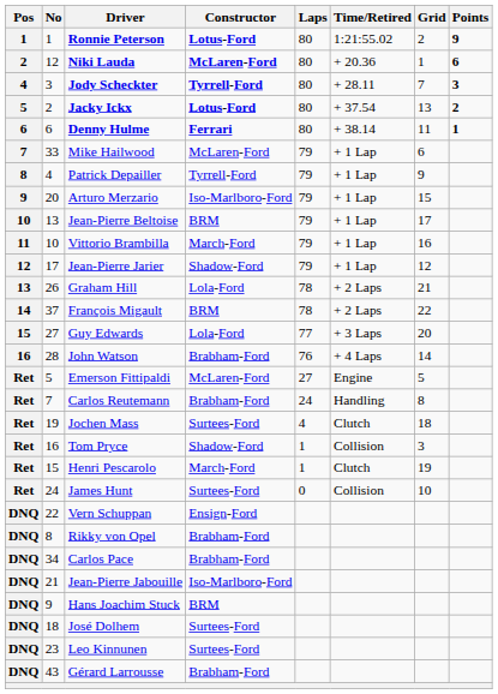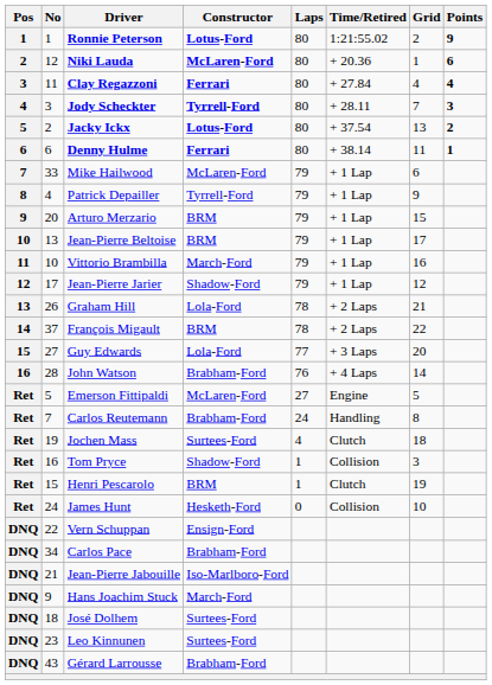 <table class="wikitable" style="font-size: 95%">
 <tr>
 <th>Pos</th>
 <th>No</th>
 <th>Driver</th>
 <th>Constructor</th>
 <th>Laps</th>
 <th>Time/Retired</th>
 <th>Grid</th>
 <th>Points</th>
 </tr>
 <tr>
 <th>1</th>
 <td>1</td>
 <td> <strong><a href='#'>Ronnie Peterson</a></strong></td>
 <td><strong><a href='#'>Lotus</a>-<a href='#'>Ford</a></strong></td>
 <td>80</td>
 <td>1:21:55.02</td>
 <td>2</td>
 <td><strong>9</strong></td>
 </tr>
 <tr>
 <th>2</th>
 <td>12</td>
 <td> <strong><a href='#'>Niki Lauda</a></strong></td>
 <td><strong><a href='#'>McLaren</a>-<a href='#'>Ford</a></strong></td>
 <td>80</td>
 <td>+ 20.36</td>
 <td>1</td>
 <td><strong>6</strong></td>
+</tr>
+<tr>
+<th>3</th>
+<td>11</td>
+<td> <strong><a href='#'>Clay Regazzoni</a></strong></td>
+<td><strong><a href='#'>Ferrari</a></strong></td>
+<td>80</td>
+<td>+ 27.84</td>
+<td>4</td>
+<td><strong>4</strong></td>
 </tr>
 <tr>
 <th>4</th>
 <td>3</td>
 <td> <strong><a href='#'>Jody Scheckter</a></strong></td>
 <td><strong><a href='#'>Tyrrell</a>-<a href='#'>Ford</a></strong></td>
 <td>80</td>
 <td>+ 28.11</td>
 <td>7</td>
 <td><strong>3</strong></td>
 </tr>
 <tr>
 <th>5</th>
 <td>2</td>
 <td> <strong><a href='#'>Jacky Ickx</a></strong></td>
 <td><strong><a href='#'>Lotus</a>-<a href='#'>Ford</a></strong></td>
 <td>80</td>
 <td>+ 37.54</td>
 <td>13</td>
 <td><strong>2</strong></td>
 </tr>
 <tr>
 <th>6</th>
 <td>6</td>
 <td> <strong><a href='#'>Denny Hulme</a></strong></td>
 <td><strong><a href='#'>Ferrari</a></strong></td>
 <td>80</td>
 <td>+ 38.14</td>
 <td>11</td>
 <td><strong>1</strong></td>
 </tr>
 <tr>
 <th>7</th>
 <td>33</td>
 <td> <a href='#'>Mike Hailwood</a></td>
 <td><a href='#'>McLaren</a>-<a href='#'>Ford</a></td>
 <td>79</td>
 <td>+ 1 Lap</td>
 <td>6</td>
 <td> </td>
 </tr>
 <tr>
 <th>8</th>
 <td>4</td>
 <td> <a href='#'>Patrick Depailler</a></td>
 <td><a href='#'>Tyrrell</a>-<a href='#'>Ford</a></td>
 <td>79</td>
 <td>+ 1 Lap</td>
 <td>9</td>
 <td> </td>
 </tr>
 <tr>
 <th>9</th>
 <td>20</td>
 <td> <a href='#'>Arturo Merzario</a></td>
-<td><a href='#'>Iso-Marlboro</a>-<a href='#'>Ford</a></td>
+<td><a href='#'>BRM</a></td>
 <td>79</td>
 <td>+ 1 Lap</td>
 <td>15</td>
 <td> </td>
 </tr>
 <tr>
 <th>10</th>
 <td>13</td>
 <td> <a href='#'>Jean-Pierre Beltoise</a></td>
 <td><a href='#'>BRM</a></td>
 <td>79</td>
 <td>+ 1 Lap</td>
 <td>17</td>
 <td> </td>
 </tr>
 <tr>
 <th>11</th>
 <td>10</td>
 <td> <a href='#'>Vittorio Brambilla</a></td>
 <td><a href='#'>March</a>-<a href='#'>Ford</a></td>
 <td>79</td>
 <td>+ 1 Lap</td>
 <td>16</td>
 <td> </td>
 </tr>
 <tr>
 <th>12</th>
 <td>17</td>
 <td> <a href='#'>Jean-Pierre Jarier</a></td>
 <td><a href='#'>Shadow</a>-<a href='#'>Ford</a></td>
 <td>79</td>
 <td>+ 1 Lap</td>
 <td>12</td>
 <td> </td>
 </tr>
 <tr>
 <th>13</th>
 <td>26</td>
 <td> <a href='#'>Graham Hill</a></td>
 <td><a href='#'>Lola</a>-<a href='#'>Ford</a></td>
 <td>78</td>
 <td>+ 2 Laps</td>
 <td>21</td>
 <td> </td>
 </tr>
 <tr>
 <th>14</th>
 <td>37</td>
 <td> <a href='#'>François Migault</a></td>
 <td><a href='#'>BRM</a></td>
 <td>78</td>
 <td>+ 2 Laps</td>
 <td>22</td>
 <td> </td>
 </tr>
 <tr>
 <th>15</th>
 <td>27</td>
 <td> <a href='#'>Guy Edwards</a></td>
 <td><a href='#'>Lola</a>-<a href='#'>Ford</a></td>
 <td>77</td>
 <td>+ 3 Laps</td>
 <td>20</td>
 <td> </td>
 </tr>
 <tr>
 <th>16</th>
 <td>28</td>
 <td> <a href='#'>John Watson</a></td>
 <td><a href='#'>Brabham</a>-<a href='#'>Ford</a></td>
 <td>76</td>
 <td>+ 4 Laps</td>
 <td>14</td>
 <td> </td>
 </tr>
 <tr>
 <th>Ret</th>
 <td>5</td>
 <td> <a href='#'>Emerson Fittipaldi</a></td>
 <td><a href='#'>McLaren</a>-<a href='#'>Ford</a></td>
 <td>27</td>
 <td>Engine</td>
 <td>5</td>
 <td> </td>
 </tr>
 <tr>
 <th>Ret</th>
 <td>7</td>
 <td> <a href='#'>Carlos Reutemann</a></td>
 <td><a href='#'>Brabham</a>-<a href='#'>Ford</a></td>
 <td>24</td>
 <td>Handling</td>
 <td>8</td>
 <td> </td>
 </tr>
 <tr>
 <th>Ret</th>
 <td>19</td>
 <td> <a href='#'>Jochen Mass</a></td>
 <td><a href='#'>Surtees</a>-<a href='#'>Ford</a></td>
 <td>4</td>
 <td>Clutch</td>
 <td>18</td>
 <td> </td>
 </tr>
 <tr>
 <th>Ret</th>
 <td>16</td>
 <td> <a href='#'>Tom Pryce</a></td>
 <td><a href='#'>Shadow</a>-<a href='#'>Ford</a></td>
 <td>1</td>
 <td>Collision</td>
 <td>3</td>
 <td> </td>
 </tr>
 <tr>
 <th>Ret</th>
 <td>15</td>
 <td> <a href='#'>Henri Pescarolo</a></td>
-<td><a href='#'>March</a>-<a href='#'>Ford</a></td>
+<td><a href='#'>BRM</a></td>
 <td>1</td>
 <td>Clutch</td>
 <td>19</td>
 <td> </td>
 </tr>
 <tr>
 <th>Ret</th>
 <td>24</td>
 <td> <a href='#'>James Hunt</a></td>
-<td><a href='#'>Surtees</a>-<a href='#'>Ford</a></td>
+<td><a href='#'>Hesketh</a>-<a href='#'>Ford</a></td>
 <td>0</td>
 <td>Collision</td>
 <td>10</td>
 <td> </td>
 </tr>
 <tr>
 <th>DNQ</th>
 <td>22</td>
 <td> <a href='#'>Vern Schuppan</a></td>
 <td><a href='#'>Ensign</a>-<a href='#'>Ford</a></td>
-<td> </td>
-<td> </td>
-<td> </td>
-<td> </td>
-</tr>
-<tr>
-<th>DNQ</th>
-<td>8</td>
-<td> <a href='#'>Rikky von Opel</a></td>
-<td><a href='#'>Brabham</a>-<a href='#'>Ford</a></td>
 <td> </td>
 <td> </td>
 <td> </td>
 <td> </td>
 </tr>
 <tr>
 <th>DNQ</th>
 <td>34</td>
 <td> <a href='#'>Carlos Pace</a></td>
 <td><a href='#'>Brabham</a>-<a href='#'>Ford</a></td>
 <td> </td>
 <td> </td>
 <td> </td>
 <td> </td>
 </tr>
 <tr>
 <th>DNQ</th>
 <td>21</td>
 <td> <a href='#'>Jean-Pierre Jabouille</a></td>
 <td><a href='#'>Iso-Marlboro</a>-<a href='#'>Ford</a></td>
 <td> </td>
 <td> </td>
 <td> </td>
 <td> </td>
 </tr>
 <tr>
 <th>DNQ</th>
 <td>9</td>
 <td> <a href='#'>Hans Joachim Stuck</a></td>
-<td><a href='#'>BRM</a></td>
+<td><a href='#'>March</a>-<a href='#'>Ford</a></td>
 <td> </td>
 <td> </td>
 <td> </td>
 <td> </td>
 </tr>
 <tr>
 <th>DNQ</th>
 <td>18</td>
 <td> <a href='#'>José Dolhem</a></td>
 <td><a href='#'>Surtees</a>-<a href='#'>Ford</a></td>
 <td> </td>
 <td> </td>
 <td> </td>
 <td> </td>
 </tr>
 <tr>
 <th>DNQ</th>
 <td>23</td>
 <td> <a href='#'>Leo Kinnunen</a></td>
 <td><a href='#'>Surtees</a>-<a href='#'>Ford</a></td>
 <td> </td>
 <td> </td>
 <td> </td>
 <td> </td>
 </tr>
 <tr>
 <th>DNQ</th>
 <td>43</td>
 <td> <a href='#'>Gérard Larrousse</a></td>
 <td><a href='#'>Brabham</a>-<a href='#'>Ford</a></td>
 <td> </td>
 <td> </td>
 <td> </td>
 <td> </td>
 </tr>
 <tr>
 <th colspan="8"></th>
 </tr>
 </table>
